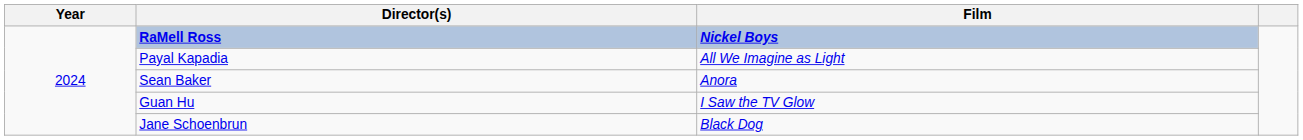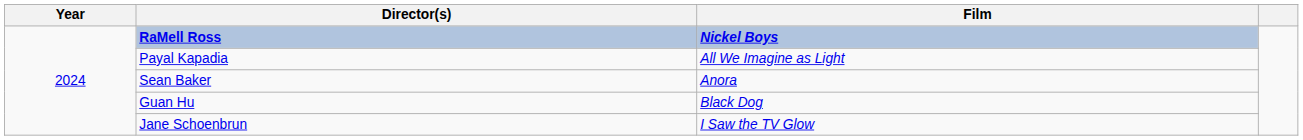 <table class="wikitable" width="95%" cellpadding="5">
 <tr>
 <th width="100"><strong>Year</strong></th>
 <th width="450"><strong>Director(s)</strong></th>
 <th width="450"><strong>Film</strong></th>
 <th width="25"><strong></strong></th>
 </tr>
 <tr>
 <td rowspan="5" style="text-align:center;"><a href='#'>2024</a></td>
 <td style="background:#B0C4DE"><strong><a href='#'>RaMell Ross</a></strong></td>
 <td style="background:#B0C4DE"><strong><em><a href='#'>Nickel Boys</a></em></strong></td>
 <td rowspan="5" style="text-align:center;"></td>
 </tr>
 <tr>
 <td><a href='#'>Payal Kapadia</a></td>
 <td><em><a href='#'>All We Imagine as Light</a></em></td>
 </tr>
 <tr>
 <td><a href='#'>Sean Baker</a></td>
 <td><em><a href='#'>Anora</a></em></td>
 </tr>
 <tr>
 <td><a href='#'>Guan Hu</a></td>
-<td><em><a href='#'>I Saw the TV Glow</a></em></td>
+<td><em><a href='#'>Black Dog</a></em></td>
 </tr>
 <tr>
 <td><a href='#'>Jane Schoenbrun</a></td>
-<td><em><a href='#'>Black Dog</a></em></td>
+<td><em><a href='#'>I Saw the TV Glow</a></em></td>
 </tr>
 </table>
